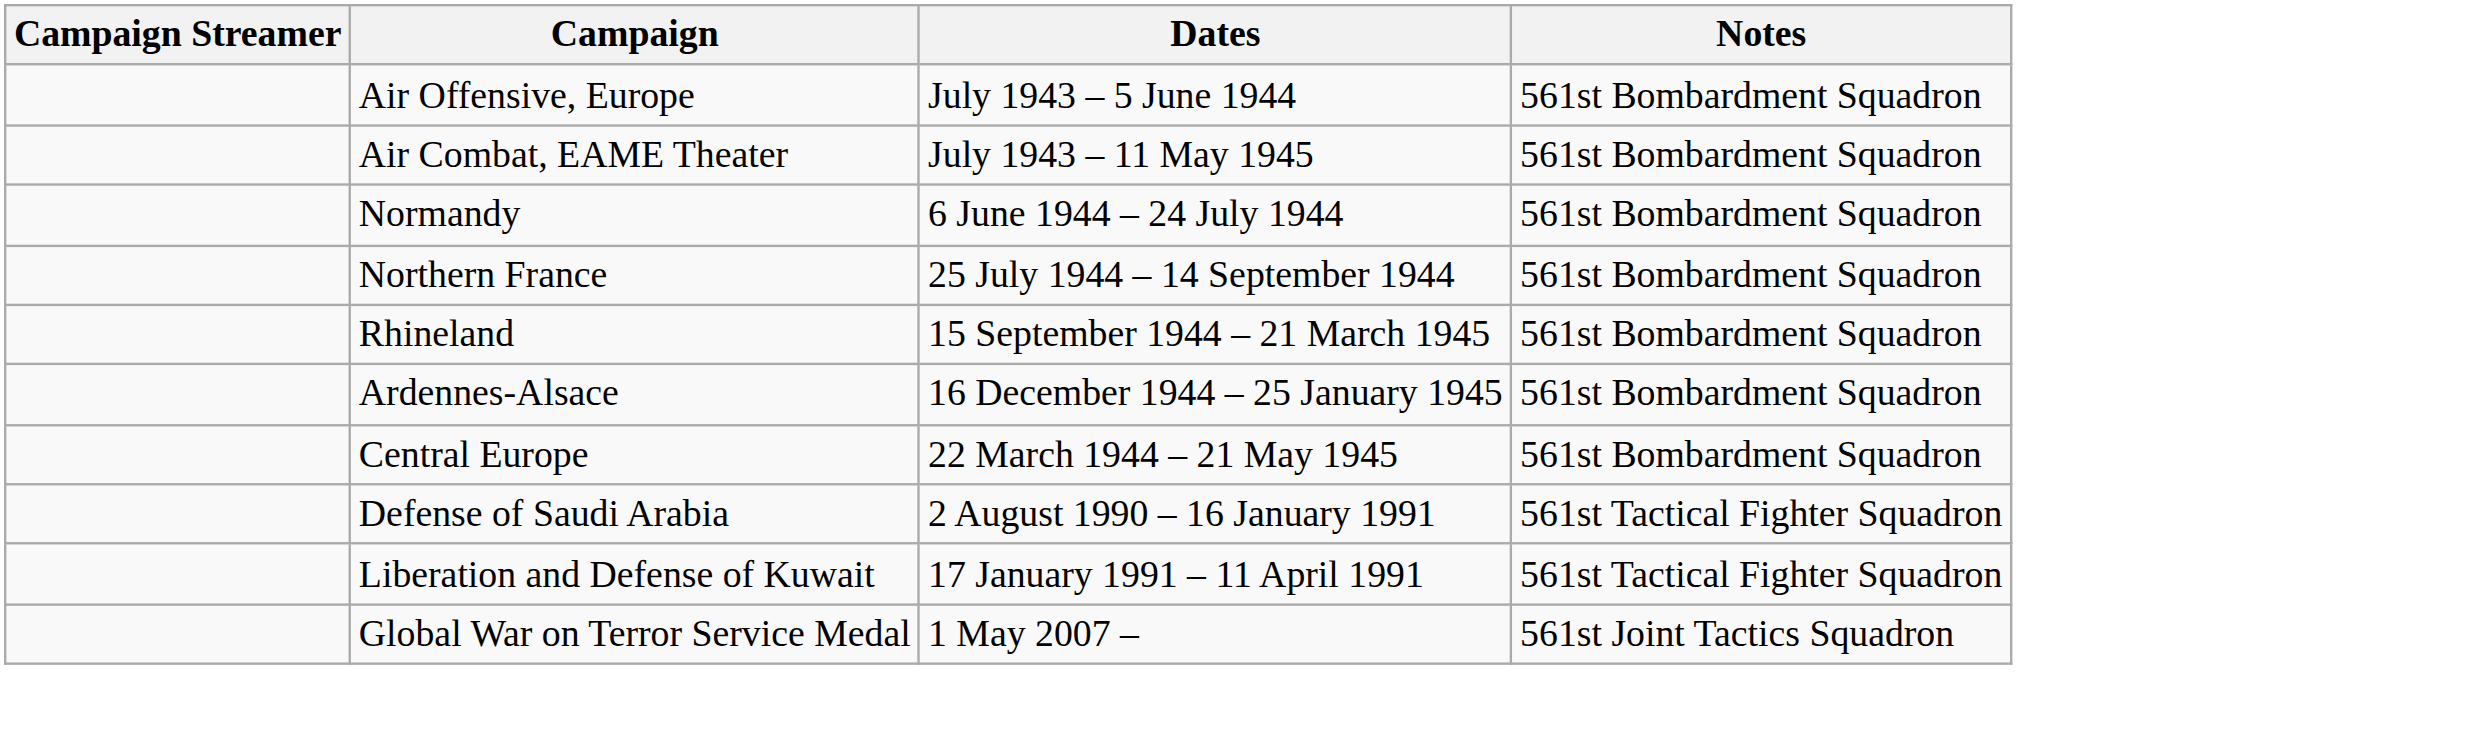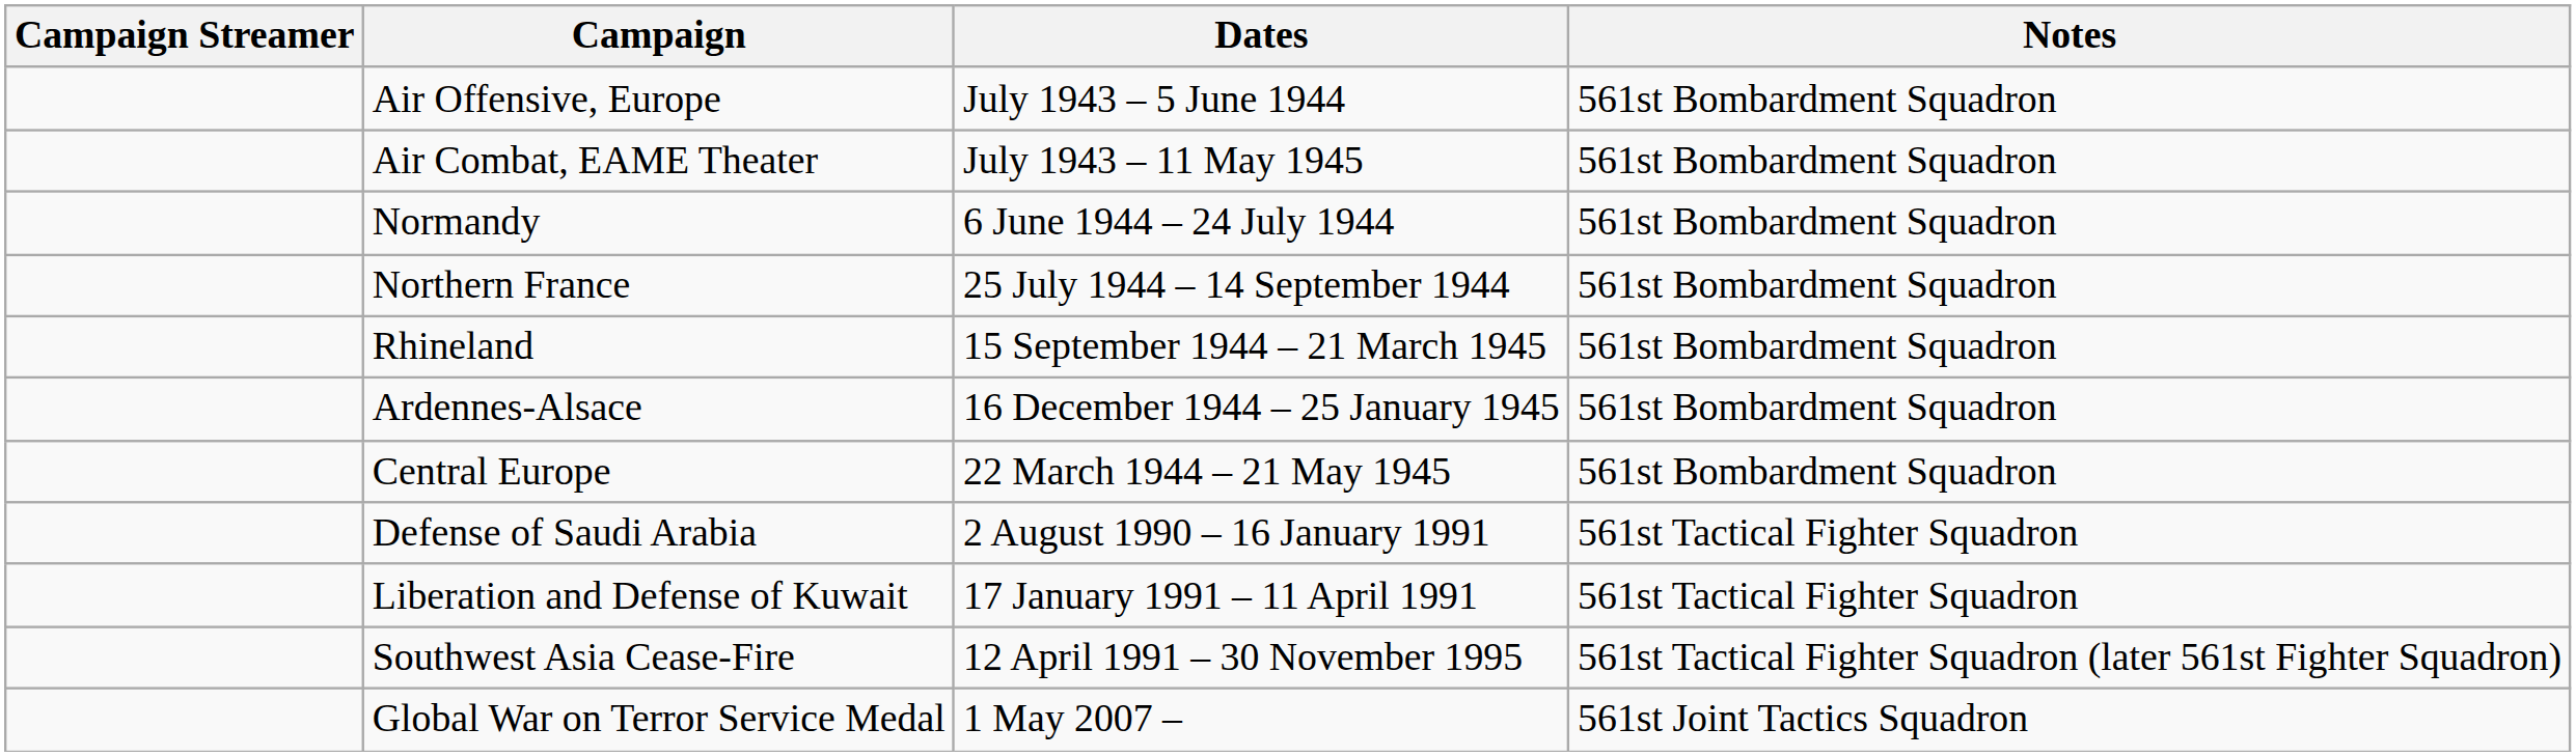 <table class="wikitable">
 <tr style="background:#efefef;">
 <th>Campaign Streamer</th>
 <th>Campaign</th>
 <th>Dates</th>
 <th>Notes</th>
 </tr>
 <tr>
 <td></td>
 <td>Air Offensive, Europe</td>
 <td>July 1943 – 5 June 1944</td>
 <td>561st Bombardment Squadron</td>
 </tr>
 <tr>
 <td></td>
 <td>Air Combat, EAME Theater</td>
 <td>July 1943 – 11 May 1945</td>
 <td>561st Bombardment Squadron</td>
 </tr>
 <tr>
 <td></td>
 <td>Normandy</td>
 <td>6 June 1944 – 24 July 1944</td>
 <td>561st Bombardment Squadron</td>
 </tr>
 <tr>
 <td></td>
 <td>Northern France</td>
 <td>25 July 1944 – 14 September 1944</td>
 <td>561st Bombardment Squadron</td>
 </tr>
 <tr>
 <td></td>
 <td>Rhineland</td>
 <td>15 September 1944 – 21 March 1945</td>
 <td>561st Bombardment Squadron</td>
 </tr>
 <tr>
 <td></td>
 <td>Ardennes-Alsace</td>
 <td>16 December 1944 – 25 January 1945</td>
 <td>561st Bombardment Squadron</td>
 </tr>
 <tr>
 <td></td>
 <td>Central Europe</td>
 <td>22 March 1944 – 21 May 1945</td>
 <td>561st Bombardment Squadron</td>
 </tr>
 <tr>
 <td></td>
 <td>Defense of Saudi Arabia</td>
 <td>2 August 1990 – 16 January 1991</td>
 <td>561st Tactical Fighter Squadron</td>
 </tr>
 <tr>
 <td></td>
 <td>Liberation and Defense of Kuwait</td>
 <td>17 January 1991 – 11 April 1991</td>
 <td>561st Tactical Fighter Squadron</td>
 </tr>
 <tr>
 <td></td>
+<td>Southwest Asia Cease-Fire</td>
+<td>12 April 1991 – 30 November 1995</td>
+<td>561st Tactical Fighter Squadron (later 561st Fighter Squadron)</td>
+</tr>
+<tr>
+<td></td>
 <td>Global War on Terror Service Medal</td>
 <td>1 May 2007 –</td>
 <td>561st Joint Tactics Squadron</td>
 </tr>
 </table>
